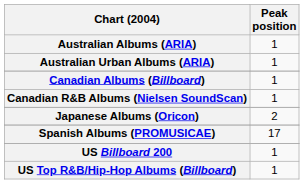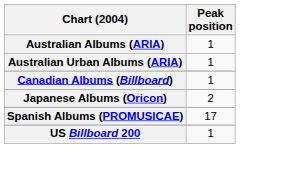 <table class="wikitable sortable plainrowheaders" style="text-align:center">
 <tr>
 <th scope="col">Chart (2004)</th>
 <th scope="col">Peak<br>position</th>
 </tr>
 <tr>
 <th scope="row">Australian Albums (<a href='#'>ARIA</a>)</th>
 <td>1</td>
 </tr>
 <tr>
 <th scope="row">Australian Urban Albums (<a href='#'>ARIA</a>)</th>
 <td>1</td>
 </tr>
 <tr>
 </tr>
 <tr>
 </tr>
 <tr>
 </tr>
 <tr>
 <th scope="row"><a href='#'>Canadian Albums</a> (<em><a href='#'>Billboard</a></em>)</th>
-<td>1</td>
-</tr>
-<tr>
-<th scope="row">Canadian R&B Albums (<a href='#'>Nielsen SoundScan</a>)</th>
 <td>1</td>
 </tr>
 <tr>
 </tr>
 <tr>
 </tr>
 <tr>
 </tr>
 <tr>
 </tr>
 <tr>
 </tr>
 <tr>
 </tr>
 <tr>
 </tr>
 <tr>
 <th scope="row">Japanese Albums (<a href='#'>Oricon</a>)</th>
 <td>2</td>
 </tr>
 <tr>
 </tr>
 <tr>
 </tr>
 <tr>
 </tr>
 <tr>
 <th scope="row">Spanish Albums (<a href='#'>PROMUSICAE</a>)</th>
 <td>17</td>
 </tr>
 <tr>
 </tr>
 <tr>
 </tr>
 <tr>
 </tr>
 <tr>
 </tr>
 <tr>
 <th scope="row">US <a href='#'><em>Billboard</em> 200</a></th>
 <td>1</td>
 </tr>
-<tr>
-<th scope="row">US <a href='#'>Top R&B/Hip-Hop Albums</a> (<em><a href='#'>Billboard</a></em>)</th>
-<td>1</td>
-</tr>
 </table>
